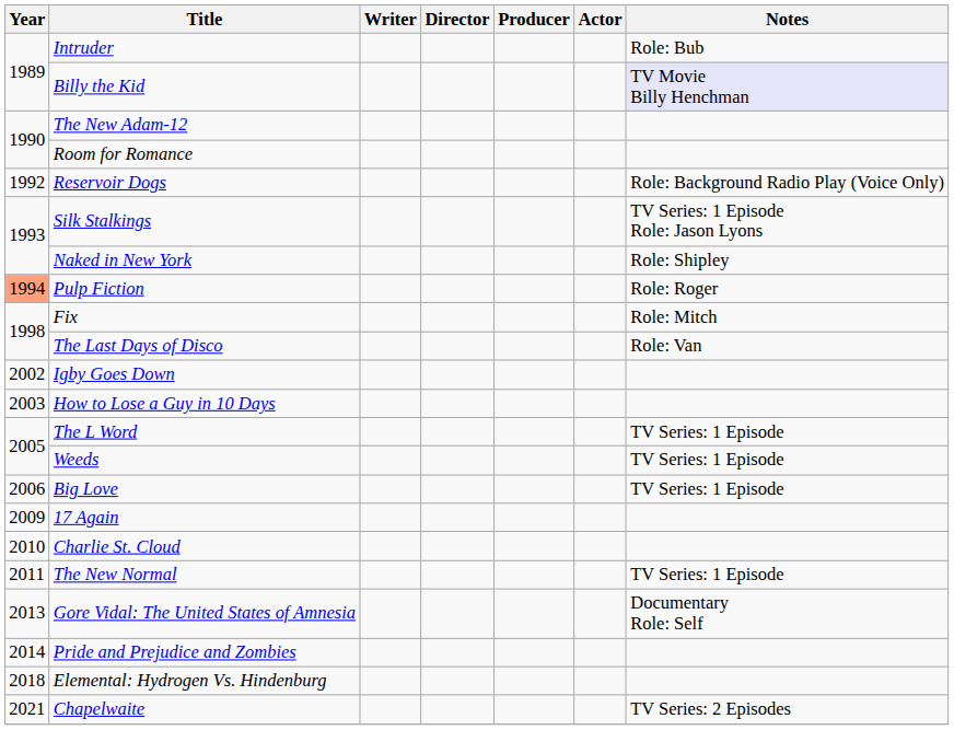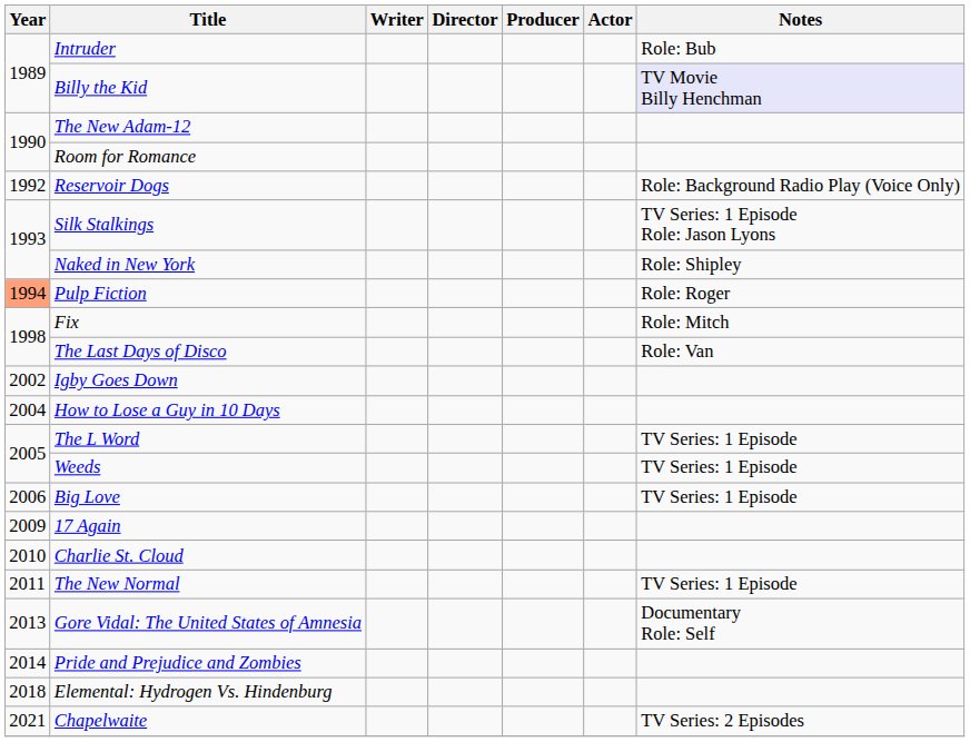 <table class="wikitable sortable">
 <tr>
 <th>Year</th>
 <th>Title</th>
 <th>Writer</th>
 <th>Director</th>
 <th>Producer</th>
 <th>Actor</th>
 <th>Notes</th>
 </tr>
 <tr>
 <td rowspan="2">1989</td>
 <td><em><a href='#'>Intruder</a></em></td>
 <td></td>
 <td></td>
 <td></td>
 <td></td>
 <td>Role: Bub</td>
 </tr>
 <tr>
 <td><em><a href='#'>Billy the Kid</a></em></td>
 <td></td>
 <td></td>
 <td></td>
 <td></td>
 <td style="background: lavender;">TV Movie<br>Billy Henchman</td>
 </tr>
 <tr>
 <td rowspan="2">1990</td>
 <td><em><a href='#'>The New Adam-12</a></em></td>
 <td></td>
 <td></td>
 <td></td>
 <td></td>
 <td></td>
 </tr>
 <tr>
 <td><em>Room for Romance</em></td>
 <td></td>
 <td></td>
 <td></td>
 <td></td>
 <td></td>
 </tr>
 <tr>
 <td>1992</td>
 <td><em><a href='#'>Reservoir Dogs</a></em></td>
 <td></td>
 <td></td>
 <td></td>
 <td></td>
 <td>Role: Background Radio Play (Voice Only)</td>
 </tr>
 <tr>
 <td rowspan="2">1993</td>
 <td><em><a href='#'>Silk Stalkings</a></em></td>
 <td></td>
 <td></td>
 <td></td>
 <td></td>
 <td>TV Series: 1 Episode<br>Role: Jason Lyons</td>
 </tr>
 <tr>
 <td><em><a href='#'>Naked in New York</a></em></td>
 <td></td>
 <td></td>
 <td></td>
 <td></td>
 <td>Role: Shipley</td>
 </tr>
 <tr>
 <td style="background: lightsalmon;">1994</td>
 <td><em><a href='#'>Pulp Fiction</a></em></td>
 <td></td>
 <td></td>
 <td></td>
 <td></td>
 <td>Role: Roger</td>
 </tr>
 <tr>
 <td rowspan="2">1998</td>
 <td><em>Fix</em></td>
 <td></td>
 <td></td>
 <td></td>
 <td></td>
 <td>Role: Mitch</td>
 </tr>
 <tr>
 <td><em><a href='#'>The Last Days of Disco</a></em></td>
 <td></td>
 <td></td>
 <td></td>
 <td></td>
 <td>Role: Van</td>
 </tr>
 <tr>
 <td>2002</td>
 <td><em><a href='#'>Igby Goes Down</a></em></td>
 <td></td>
 <td></td>
 <td></td>
 <td></td>
 <td></td>
 </tr>
 <tr>
-<td>2003</td>
+<td>2004</td>
 <td><em><a href='#'>How to Lose a Guy in 10 Days</a></em></td>
 <td></td>
 <td></td>
 <td></td>
 <td></td>
 <td></td>
 </tr>
 <tr>
 <td rowspan="2">2005</td>
 <td><em><a href='#'>The L Word</a></em></td>
 <td></td>
 <td></td>
 <td></td>
 <td></td>
 <td>TV Series: 1 Episode</td>
 </tr>
 <tr>
 <td><em><a href='#'>Weeds</a></em></td>
 <td></td>
 <td></td>
 <td></td>
 <td></td>
 <td>TV Series: 1 Episode</td>
 </tr>
 <tr>
 <td>2006</td>
 <td><em><a href='#'>Big Love</a></em></td>
 <td></td>
 <td></td>
 <td></td>
 <td></td>
 <td>TV Series: 1 Episode</td>
 </tr>
 <tr>
 <td>2009</td>
 <td><em><a href='#'>17 Again</a></em></td>
 <td></td>
 <td></td>
 <td></td>
 <td></td>
 <td></td>
 </tr>
 <tr>
 <td>2010</td>
 <td><em><a href='#'>Charlie St. Cloud</a></em></td>
 <td></td>
 <td></td>
 <td></td>
 <td></td>
 <td></td>
 </tr>
 <tr>
 <td>2011</td>
 <td><em><a href='#'>The New Normal</a></em></td>
 <td></td>
 <td></td>
 <td></td>
 <td></td>
 <td>TV Series: 1 Episode</td>
 </tr>
 <tr>
 <td>2013</td>
 <td><em><a href='#'>Gore Vidal: The United States of Amnesia</a></em></td>
 <td></td>
 <td></td>
 <td></td>
 <td></td>
 <td>Documentary<br>Role: Self</td>
 </tr>
 <tr>
 <td>2014</td>
 <td><em><a href='#'>Pride and Prejudice and Zombies</a></em></td>
 <td></td>
 <td></td>
 <td></td>
 <td></td>
 <td></td>
 </tr>
 <tr>
 <td>2018</td>
 <td><em>Elemental: Hydrogen Vs. Hindenburg</em></td>
 <td></td>
 <td></td>
 <td></td>
 <td></td>
 <td></td>
 </tr>
 <tr>
 <td>2021</td>
 <td><em><a href='#'>Chapelwaite</a></em></td>
 <td></td>
 <td></td>
 <td></td>
 <td></td>
 <td>TV Series: 2 Episodes</td>
 </tr>
 <tr>
 </tr>
 </table>
